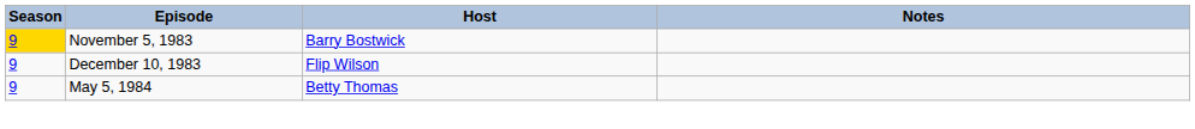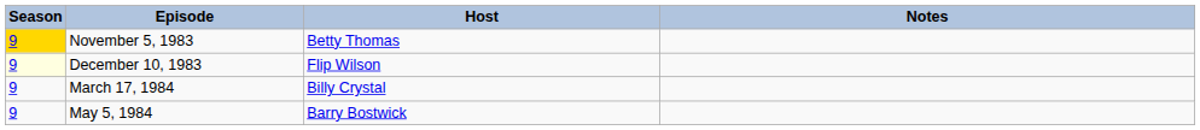 <table class="wikitable" style="width:100%;">
 <tr>
 <th style="background:#B0C4DE;" width="5%">Season</th>
 <th style="background:#B0C4DE;" width="20%">Episode</th>
 <th style="background:#B0C4DE;" width="30%">Host</th>
 <th style="background:#B0C4DE;" width="45%">Notes</th>
 </tr>
 <tr>
 <td style="background: gold;"><a href='#'>9</a></td>
 <td>November 5, 1983</td>
-<td><a href='#'>Barry Bostwick</a></td>
+<td><a href='#'>Betty Thomas</a></td>
 <td></td>
 </tr>
 <tr>
-<td><a href='#'>9</a></td>
+<td style="background: lightyellow;"><a href='#'>9</a></td>
 <td>December 10, 1983</td>
 <td><a href='#'>Flip Wilson</a></td>
 <td></td>
 </tr>
 <tr>
 <td><a href='#'>9</a></td>
+<td>March 17, 1984</td>
+<td><a href='#'>Billy Crystal</a></td>
+<td></td>
+</tr>
+<tr>
+<td><a href='#'>9</a></td>
 <td>May 5, 1984</td>
-<td><a href='#'>Betty Thomas</a></td>
+<td><a href='#'>Barry Bostwick</a></td>
 <td></td>
 </tr>
 </table>
